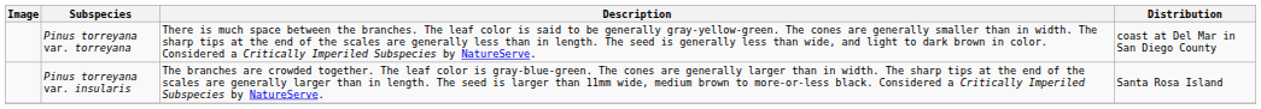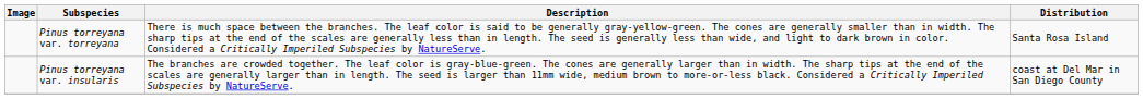 <table class="wikitable ">
 <tr>
 <th>Image</th>
 <th>Subspecies</th>
 <th>Description</th>
 <th>Distribution</th>
 </tr>
 <tr>
 <td></td>
 <td><em>Pinus torreyana</em> var. <em>torreyana</em> </td>
 <td>There is much space between the branches. The leaf color is said to be generally gray-yellow-green. The cones are generally smaller than  in width. The sharp tips at the end of the scales are generally less than  in length. The seed is generally less than  wide, and light to dark brown in color. Considered a <em>Critically Imperiled Subspecies</em> by <a href='#'>NatureServe</a>.</td>
-<td>coast at Del Mar in San Diego County</td>
+<td>Santa Rosa Island</td>
 </tr>
 <tr>
 <td></td>
 <td><em>Pinus torreyana</em> var. <em>insularis</em> </td>
 <td>The branches are crowded together. The leaf color is gray-blue-green. The cones are generally larger than  in width. The sharp tips at the end of the scales are generally larger than  in length. The seed is larger than 11mm wide, medium brown to more-or-less black. Considered a <em>Critically Imperiled Subspecies</em> by <a href='#'>NatureServe</a>.</td>
-<td>Santa Rosa Island</td>
+<td>coast at Del Mar in San Diego County</td>
 </tr>
 <tr>
 </tr>
 </table>
